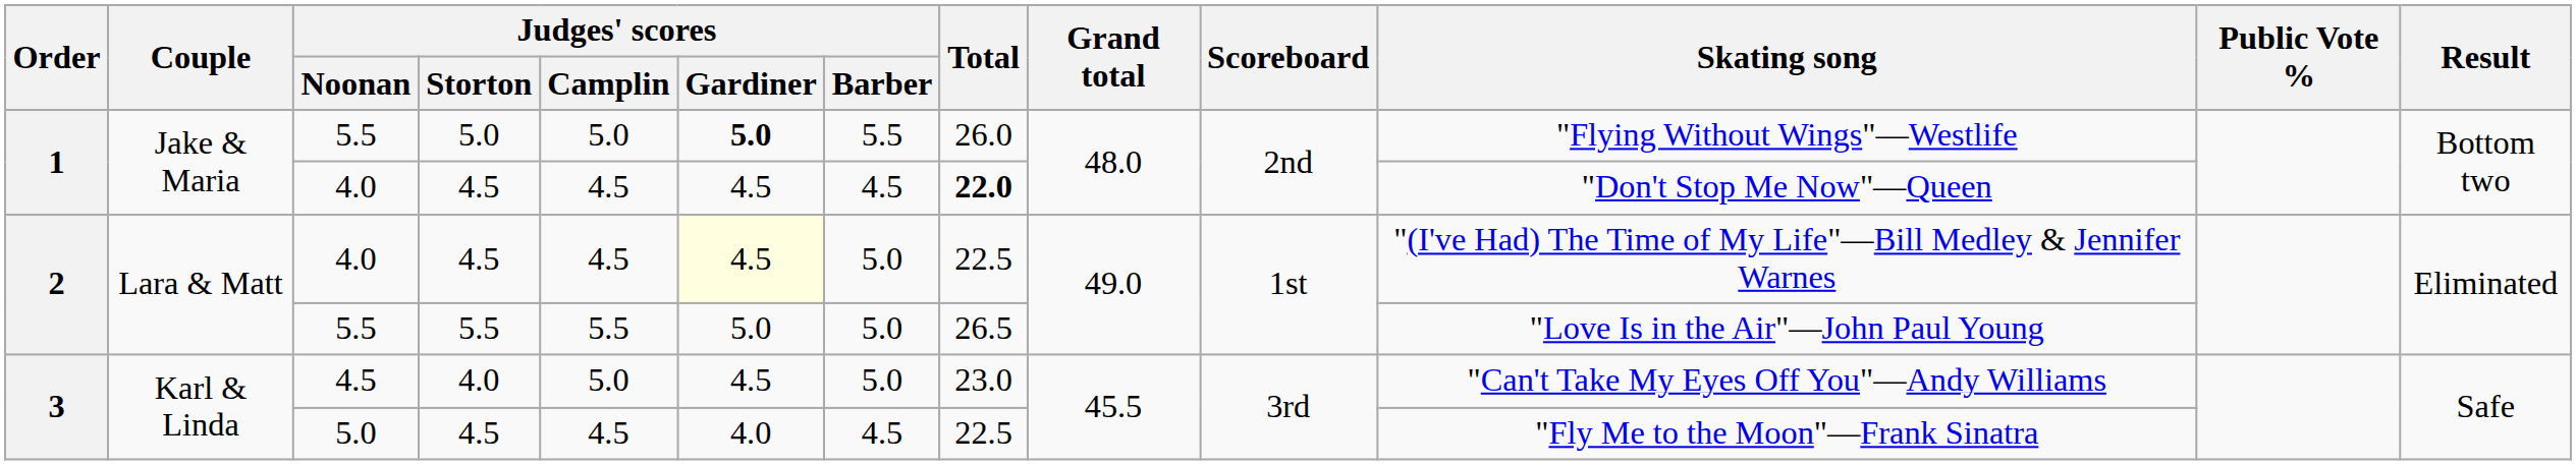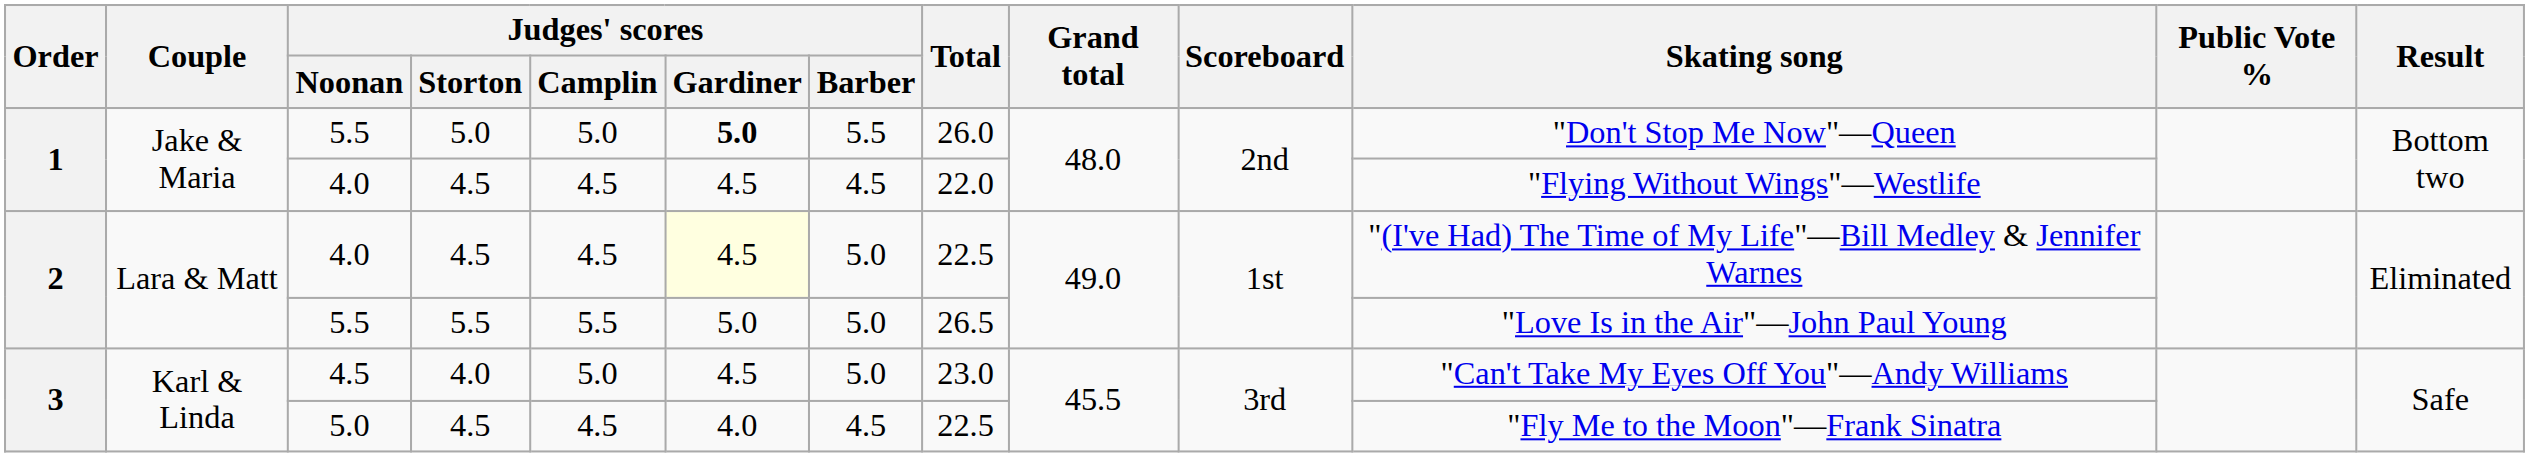 <table class="wikitable plainrowheaders" style="text-align:center;">
 <tr>
 <th scope="col" rowspan="2">Order</th>
 <th scope="col" rowspan="2">Couple</th>
 <th scope="col" colspan="5">Judges' scores</th>
 <th scope="col" rowspan="2">Total</th>
 <th scope="col" rowspan="2">Grand total</th>
 <th scope="col" rowspan="2">Scoreboard</th>
 <th scope="col" rowspan="2">Skating song</th>
 <th scope="col" rowspan="2">Public Vote %</th>
 <th scope="col" rowspan="2">Result</th>
 </tr>
 <tr>
 <th scope="col">Noonan</th>
 <th>Storton</th>
 <th>Camplin</th>
 <th>Gardiner</th>
 <th>Barber</th>
 </tr>
 <tr>
 <th rowspan="2" scope="col">1</th>
 <td rowspan=2>Jake & Maria</td>
 <td>5.5</td>
 <td>5.0</td>
 <td>5.0</td>
 <td><strong>5.0</strong></td>
 <td>5.5</td>
 <td>26.0</td>
 <td rowspan="2">48.0</td>
 <td rowspan="2">2nd</td>
-<td>"<a href='#'>Flying Without Wings</a>"—<a href='#'>Westlife</a></td>
+<td>"<a href='#'>Don't Stop Me Now</a>"—<a href='#'>Queen</a></td>
 <td rowspan=2></td>
 <td rowspan=2>Bottom two</td>
 </tr>
 <tr>
 <td>4.0</td>
 <td>4.5</td>
 <td>4.5</td>
 <td>4.5</td>
 <td>4.5</td>
-<td><strong>22.0</strong></td>
-<td>"<a href='#'>Don't Stop Me Now</a>"—<a href='#'>Queen</a></td>
+<td>22.0</td>
+<td>"<a href='#'>Flying Without Wings</a>"—<a href='#'>Westlife</a></td>
 </tr>
 <tr>
 <th rowspan="2" scope="col">2</th>
 <td rowspan=2>Lara & Matt</td>
 <td>4.0</td>
 <td>4.5</td>
 <td>4.5</td>
 <td style="background: lightyellow;">4.5</td>
 <td>5.0</td>
 <td>22.5</td>
 <td rowspan="2">49.0</td>
 <td rowspan="2">1st</td>
 <td>"<a href='#'>(I've Had) The Time of My Life</a>"—<a href='#'>Bill Medley</a> & <a href='#'>Jennifer Warnes</a></td>
 <td rowspan=2></td>
 <td rowspan=2>Eliminated</td>
 </tr>
 <tr>
 <td>5.5</td>
 <td>5.5</td>
 <td>5.5</td>
 <td>5.0</td>
 <td>5.0</td>
 <td>26.5</td>
 <td>"<a href='#'>Love Is in the Air</a>"—<a href='#'>John Paul Young</a></td>
 </tr>
 <tr>
 <th rowspan="2" scope="col">3</th>
 <td rowspan=2>Karl & Linda</td>
 <td>4.5</td>
 <td>4.0</td>
 <td>5.0</td>
 <td>4.5</td>
 <td>5.0</td>
 <td>23.0</td>
 <td rowspan="2">45.5</td>
 <td rowspan="2">3rd</td>
 <td>"<a href='#'>Can't Take My Eyes Off You</a>"—<a href='#'>Andy Williams</a></td>
 <td rowspan=2></td>
 <td rowspan=2>Safe</td>
 </tr>
 <tr>
 <td>5.0</td>
 <td>4.5</td>
 <td>4.5</td>
 <td>4.0</td>
 <td>4.5</td>
 <td>22.5</td>
 <td>"<a href='#'>Fly Me to the Moon</a>"—<a href='#'>Frank Sinatra</a></td>
 </tr>
 </table>
